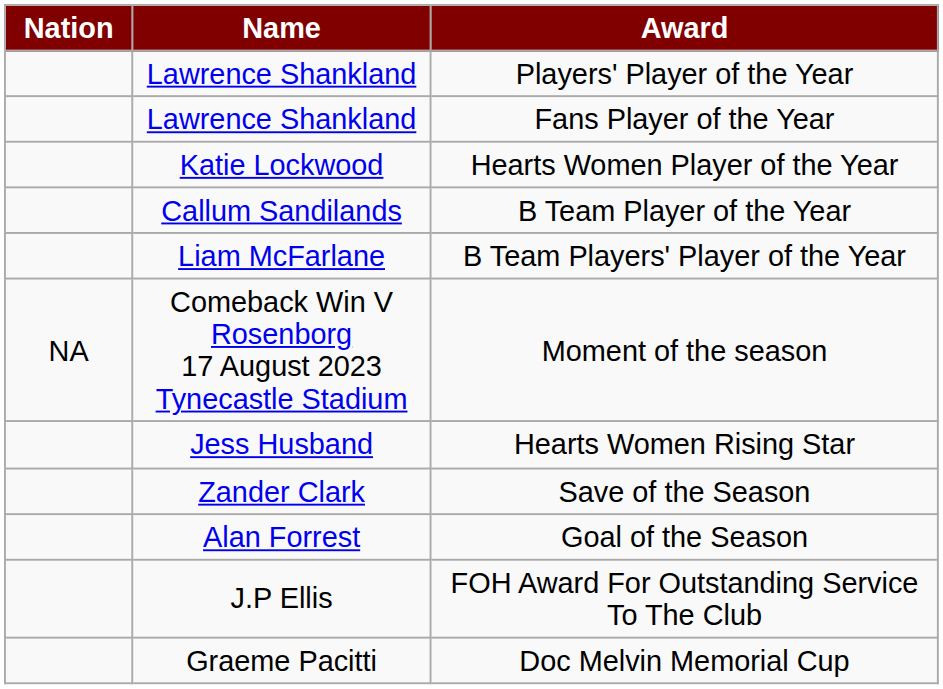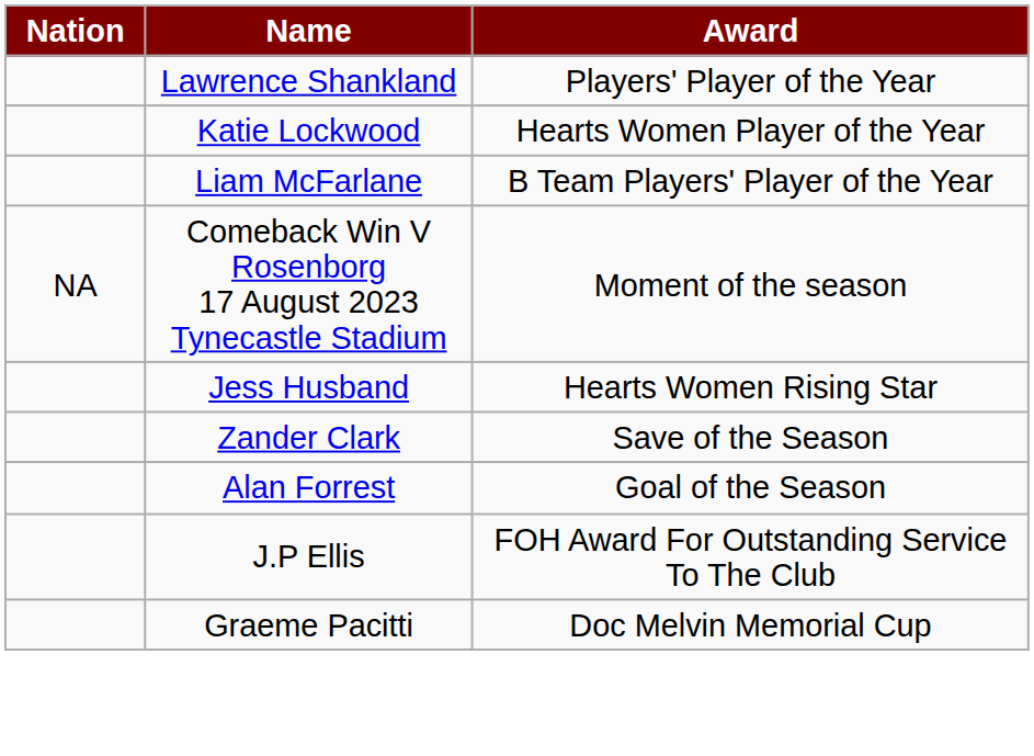 <table class="wikitable" style="font-size: 95%; text-align: center;">
 <tr>
 <th scope="col" style="background:maroon; color:white; width:60px;">Nation</th>
 <th scope="col" style="background:maroon; color:white; width:150px;">Name</th>
 <th scope="col" style="background:maroon; color:white; width:260px;">Award</th>
 </tr>
 <tr>
 <td></td>
 <td><a href='#'>Lawrence Shankland</a></td>
 <td>Players' Player of the Year</td>
 </tr>
 <tr>
 <td></td>
-<td><a href='#'>Lawrence Shankland</a></td>
-<td>Fans Player of the Year</td>
-</tr>
-<tr>
-<td></td>
 <td><a href='#'>Katie Lockwood</a></td>
 <td>Hearts Women Player of the Year</td>
-</tr>
-<tr>
-<td></td>
-<td><a href='#'>Callum Sandilands</a></td>
-<td>B Team Player of the Year</td>
 </tr>
 <tr>
 <td></td>
 <td><a href='#'>Liam McFarlane</a></td>
 <td>B Team Players' Player of the Year</td>
 </tr>
 <tr>
 <td>NA</td>
 <td>Comeback Win V <a href='#'>Rosenborg</a><br>17 August 2023<br><a href='#'>Tynecastle Stadium</a></td>
 <td>Moment of the season</td>
 </tr>
 <tr>
 <td></td>
 <td><a href='#'>Jess Husband</a></td>
 <td>Hearts Women Rising Star</td>
 </tr>
 <tr>
 <td></td>
 <td><a href='#'>Zander Clark</a></td>
 <td>Save of the Season</td>
 </tr>
 <tr>
 <td></td>
 <td><a href='#'>Alan Forrest</a></td>
 <td>Goal of the Season</td>
 </tr>
 <tr>
 <td></td>
 <td>J.P Ellis</td>
 <td>FOH Award For Outstanding Service To The Club</td>
 </tr>
 <tr>
 <td></td>
 <td>Graeme Pacitti</td>
 <td>Doc Melvin Memorial Cup</td>
 </tr>
 </table>
